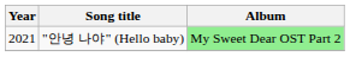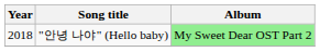 <table class="wikitable">
 <tr>
 <th>Year</th>
 <th>Song title</th>
 <th>Album</th>
 </tr>
 <tr>
-<td>2021</td>
+<td>2018</td>
 <td>"안녕 나야" (Hello baby)</td>
 <td style="background: lightgreen;">My Sweet Dear OST Part 2</td>
 </tr>
 <tr>
 </tr>
 </table>
